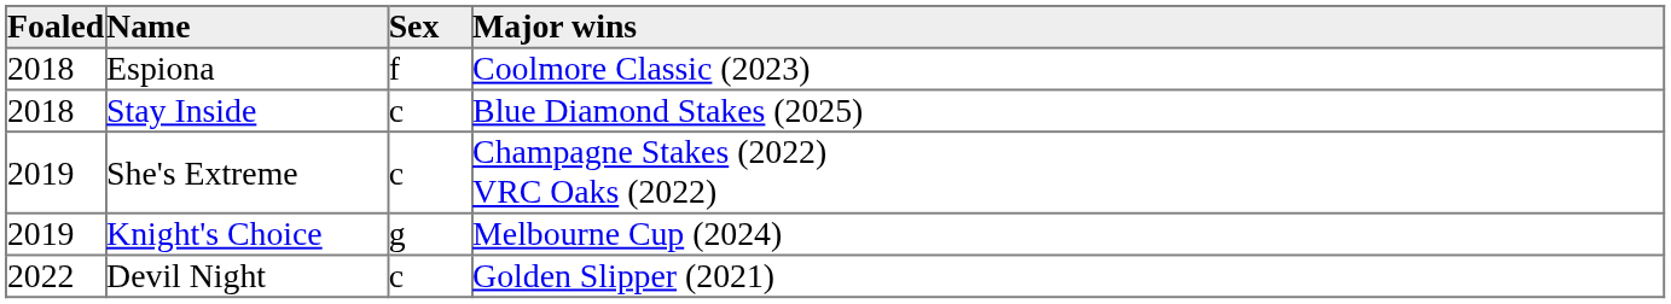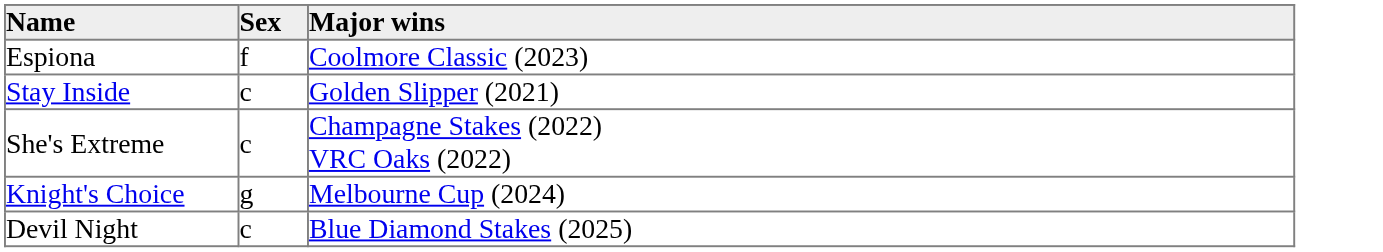 <table border="1" cellpadding="0" style="border-collapse: collapse; font-size:90%">
 <tr bgcolor="#eeeeee">
-<td width="35px"><strong>Foaled</strong></td>
 <td width="120px"><strong>Name</strong></td>
 <td width="35px"><strong>Sex</strong></td>
 <td width="510px"><strong>Major wins</strong></td>
 </tr>
 <tr>
-<td>2018</td>
 <td>Espiona</td>
 <td>f</td>
 <td><a href='#'>Coolmore Classic</a> (2023)</td>
 </tr>
 <tr>
-<td>2018</td>
 <td><a href='#'>Stay Inside</a></td>
 <td>c</td>
-<td><a href='#'>Blue Diamond Stakes</a> (2025)</td>
+<td><a href='#'>Golden Slipper</a> (2021)</td>
 </tr>
 <tr>
-<td>2019</td>
 <td>She's Extreme</td>
 <td>c</td>
 <td><a href='#'> Champagne Stakes</a> (2022)<br> <a href='#'>VRC Oaks</a> (2022)</td>
 </tr>
 <tr>
-<td>2019</td>
 <td><a href='#'>Knight's Choice</a></td>
 <td>g</td>
 <td><a href='#'>Melbourne Cup</a> (2024)</td>
 </tr>
 <tr>
-<td>2022</td>
 <td>Devil Night</td>
 <td>c</td>
-<td><a href='#'>Golden Slipper</a> (2021)</td>
+<td><a href='#'>Blue Diamond Stakes</a> (2025)</td>
 </tr>
 </table>
